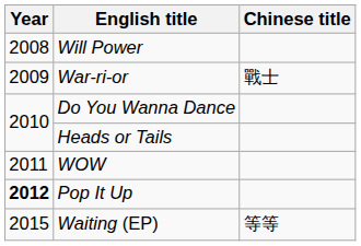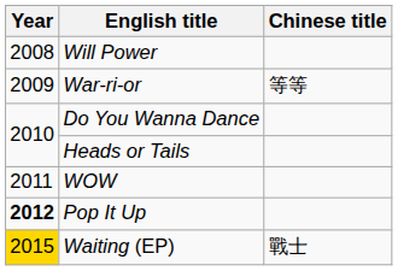 <table class="wikitable sortable">
 <tr>
 <th>Year</th>
 <th>English title</th>
 <th>Chinese title</th>
 </tr>
 <tr>
 <td>2008</td>
 <td><em>Will Power</em></td>
 <td></td>
 </tr>
 <tr>
 <td>2009</td>
 <td><em>War-ri-or</em></td>
-<td>戰士</td>
+<td>等等</td>
 </tr>
 <tr>
 <td rowspan="2">2010</td>
 <td><em>Do You Wanna Dance</em></td>
 <td></td>
 </tr>
 <tr>
 <td><em>Heads or Tails</em></td>
 <td></td>
 </tr>
 <tr>
 <td>2011</td>
 <td><em>WOW</em></td>
 <td></td>
 </tr>
 <tr>
 <td><strong>2012</strong></td>
 <td><em>Pop It Up</em></td>
 <td></td>
 </tr>
 <tr>
-<td>2015</td>
+<td style="background: gold;">2015</td>
 <td><em>Waiting</em> (EP)</td>
-<td>等等</td>
+<td>戰士</td>
 </tr>
 </table>
